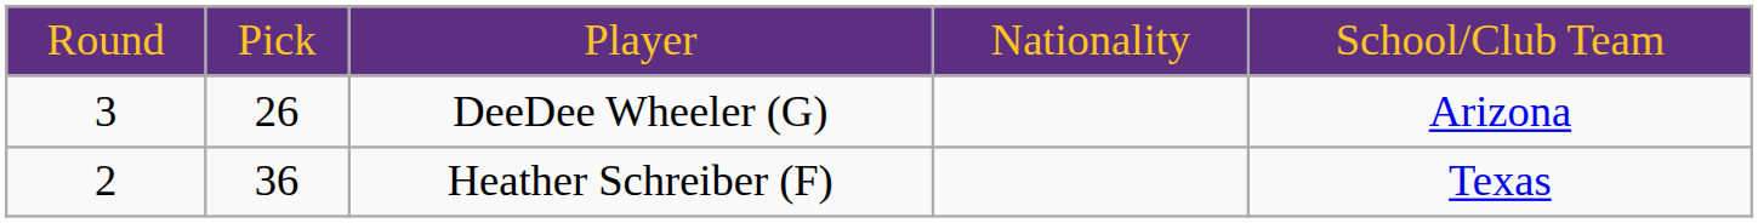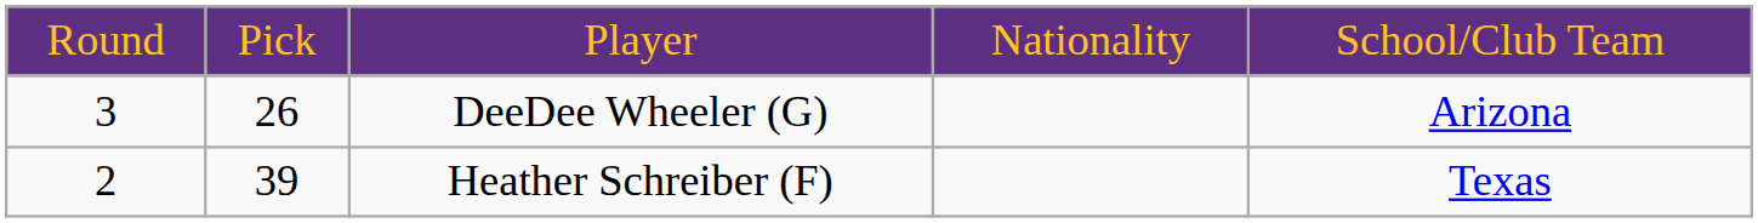 <table class="wikitable" width="50%">
 <tr align="center" style="background:#5c2f83; color:#ffc322;">
 <td>Round</td>
 <td>Pick</td>
 <td>Player</td>
 <td>Nationality</td>
 <td>School/Club Team</td>
 </tr>
 <tr align="center">
 <td>3</td>
 <td>26</td>
 <td>DeeDee Wheeler (G)</td>
 <td></td>
 <td><a href='#'>Arizona</a></td>
 </tr>
 <tr align="center">
 <td>2</td>
-<td>36</td>
+<td>39</td>
 <td>Heather Schreiber (F)</td>
 <td></td>
 <td><a href='#'>Texas</a></td>
 </tr>
 </table>
